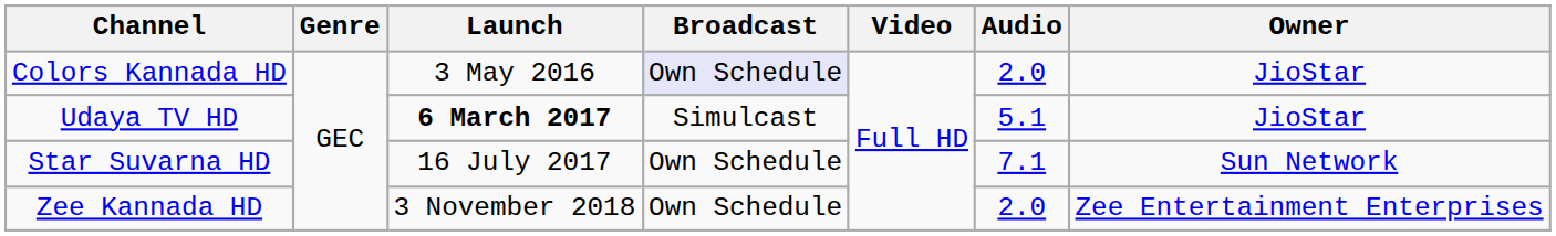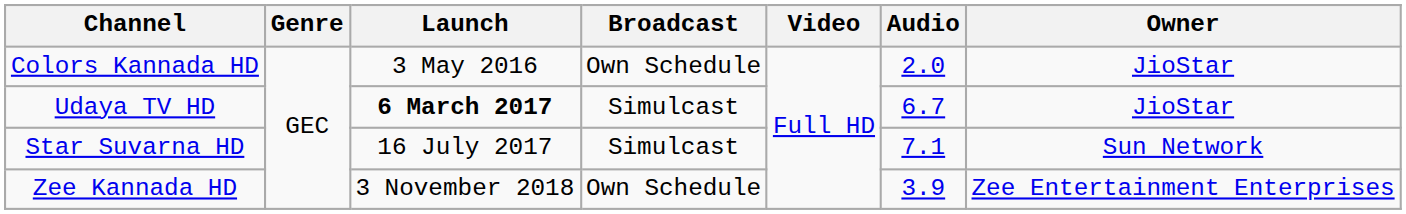 <table class="wikitable sortable" style="border-collapse:collapse; font-size: 90%; text-align:center">
 <tr>
 <th>Channel</th>
 <th>Genre</th>
 <th>Launch</th>
 <th>Broadcast</th>
 <th>Video</th>
 <th>Audio</th>
 <th>Owner</th>
 </tr>
 <tr>
 <td><a href='#'>Colors Kannada HD</a></td>
 <td rowspan="4">GEC</td>
 <td>3 May 2016</td>
-<td style="background: lavender;">Own Schedule</td>
+<td>Own Schedule</td>
 <td rowspan="4"><a href='#'>Full HD</a></td>
 <td><a href='#'>2.0</a></td>
 <td><a href='#'>JioStar</a></td>
 </tr>
 <tr>
 <td><a href='#'>Udaya TV HD</a></td>
 <td><strong>6 March 2017</strong></td>
 <td>Simulcast</td>
-<td><a href='#'>5.1</a></td>
+<td><a href='#'>6.7</a></td>
 <td><a href='#'>JioStar</a></td>
 </tr>
 <tr>
 <td><a href='#'>Star Suvarna HD</a></td>
 <td>16 July 2017</td>
-<td>Own Schedule</td>
+<td>Simulcast</td>
 <td><a href='#'>7.1</a></td>
 <td><a href='#'>Sun Network</a></td>
 </tr>
 <tr>
 <td><a href='#'>Zee Kannada HD</a></td>
 <td>3 November 2018</td>
 <td>Own Schedule</td>
-<td><a href='#'>2.0</a></td>
+<td><a href='#'>3.9</a></td>
 <td><a href='#'>Zee Entertainment Enterprises</a></td>
 </tr>
 </table>
